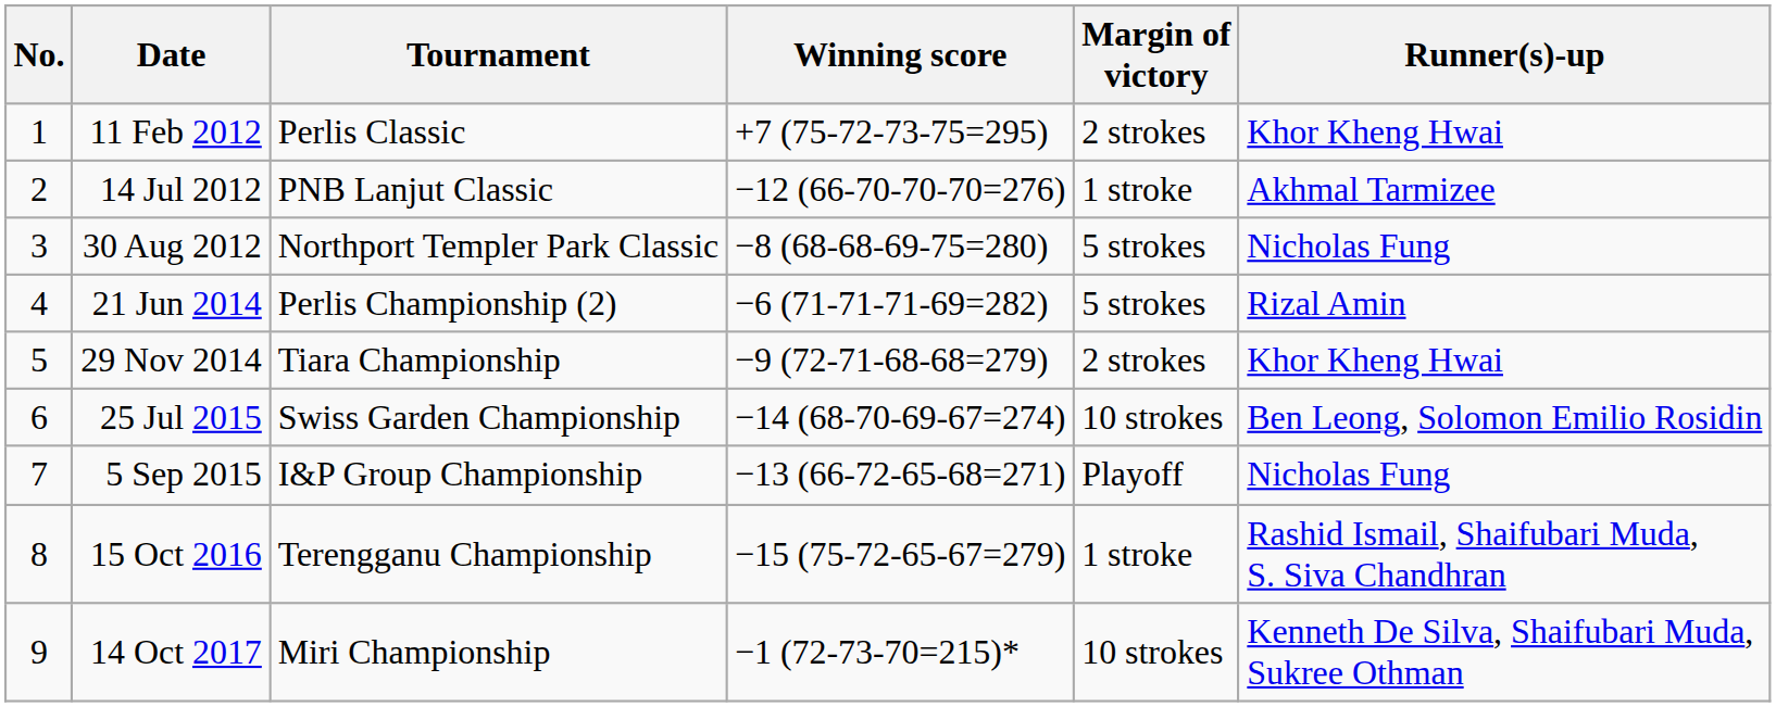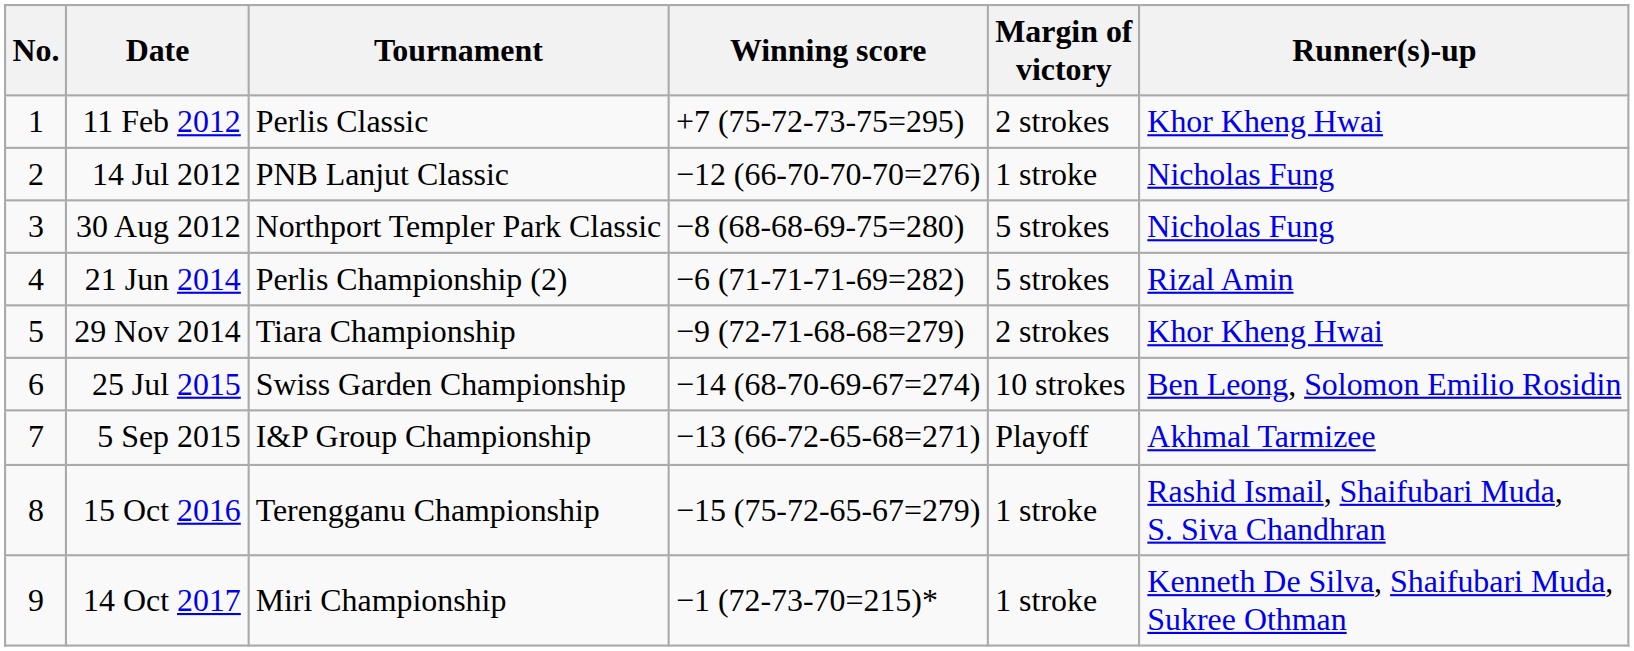 <table class="wikitable" style="font-size:95%;">
 <tr>
 <th>No.</th>
 <th>Date</th>
 <th>Tournament</th>
 <th>Winning score</th>
 <th>Margin of<br>victory</th>
 <th>Runner(s)-up</th>
 </tr>
 <tr>
 <td align=center>1</td>
 <td align=right>11 Feb <a href='#'>2012</a></td>
 <td>Perlis Classic</td>
 <td>+7 (75-72-73-75=295)</td>
 <td>2 strokes</td>
 <td> <a href='#'>Khor Kheng Hwai</a></td>
 </tr>
 <tr>
 <td align=center>2</td>
 <td align=right>14 Jul 2012</td>
 <td>PNB Lanjut Classic</td>
 <td>−12 (66-70-70-70=276)</td>
 <td>1 stroke</td>
-<td> <a href='#'>Akhmal Tarmizee</a></td>
+<td> <a href='#'>Nicholas Fung</a></td>
 </tr>
 <tr>
 <td align=center>3</td>
 <td align=right>30 Aug 2012</td>
 <td>Northport Templer Park Classic</td>
 <td>−8 (68-68-69-75=280)</td>
 <td>5 strokes</td>
 <td> <a href='#'>Nicholas Fung</a></td>
 </tr>
 <tr>
 <td align=center>4</td>
 <td align=right>21 Jun <a href='#'>2014</a></td>
 <td>Perlis Championship (2)</td>
 <td>−6 (71-71-71-69=282)</td>
 <td>5 strokes</td>
 <td> <a href='#'>Rizal Amin</a></td>
 </tr>
 <tr>
 <td align=center>5</td>
 <td align=right>29 Nov 2014</td>
 <td>Tiara Championship</td>
 <td>−9 (72-71-68-68=279)</td>
 <td>2 strokes</td>
 <td> <a href='#'>Khor Kheng Hwai</a></td>
 </tr>
 <tr>
 <td align=center>6</td>
 <td align=right>25 Jul <a href='#'>2015</a></td>
 <td>Swiss Garden Championship</td>
 <td>−14 (68-70-69-67=274)</td>
 <td>10 strokes</td>
 <td> <a href='#'>Ben Leong</a>,  <a href='#'>Solomon Emilio Rosidin</a></td>
 </tr>
 <tr>
 <td align=center>7</td>
 <td align=right>5 Sep 2015</td>
 <td>I&P Group Championship</td>
 <td>−13 (66-72-65-68=271)</td>
 <td>Playoff</td>
-<td> <a href='#'>Nicholas Fung</a></td>
+<td> <a href='#'>Akhmal Tarmizee</a></td>
 </tr>
 <tr>
 <td align=center>8</td>
 <td align=right>15 Oct <a href='#'>2016</a></td>
 <td>Terengganu Championship</td>
 <td>−15 (75-72-65-67=279)</td>
 <td>1 stroke</td>
 <td> <a href='#'>Rashid Ismail</a>,  <a href='#'>Shaifubari Muda</a>,<br> <a href='#'>S. Siva Chandhran</a></td>
 </tr>
 <tr>
 <td align=center>9</td>
 <td align=right>14 Oct <a href='#'>2017</a></td>
 <td>Miri Championship</td>
 <td>−1 (72-73-70=215)*</td>
-<td>10 strokes</td>
+<td>1 stroke</td>
 <td> <a href='#'>Kenneth De Silva</a>,  <a href='#'>Shaifubari Muda</a>,<br> <a href='#'>Sukree Othman</a></td>
 </tr>
 </table>
